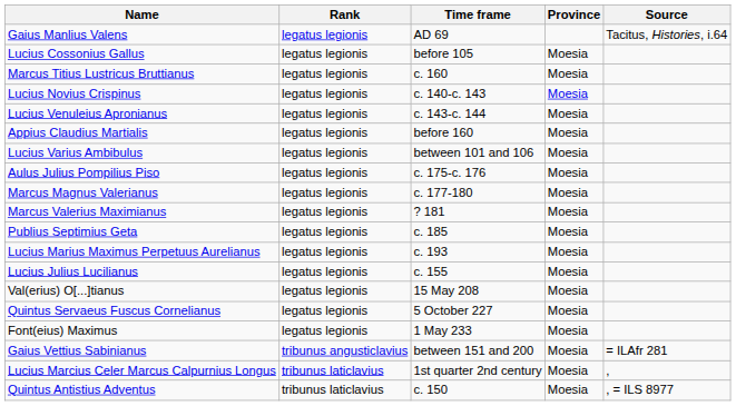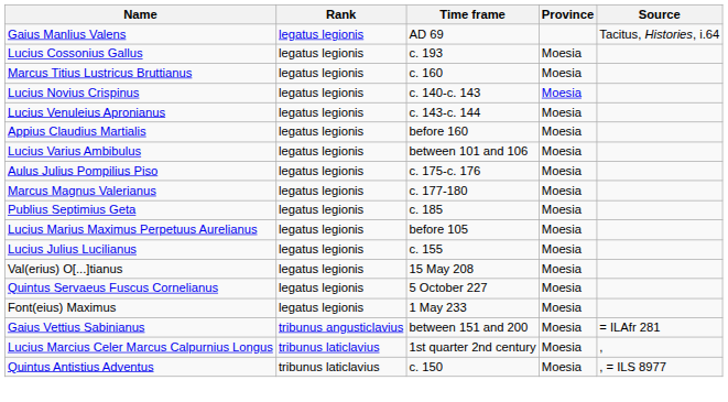 <table class="wikitable sortable">
 <tr style="vertical-align: top;">
 <th>Name</th>
 <th>Rank</th>
 <th>Time frame</th>
 <th>Province</th>
 <th>Source</th>
 </tr>
 <tr>
 <td><a href='#'>Gaius Manlius Valens</a></td>
 <td><a href='#'>legatus legionis</a></td>
 <td>AD 69</td>
 <td></td>
 <td>Tacitus, <em>Histories</em>, i.64</td>
 </tr>
 <tr>
 <td><a href='#'>Lucius Cossonius Gallus</a></td>
 <td>legatus legionis</td>
-<td>before 105</td>
+<td>c. 193</td>
 <td>Moesia</td>
 <td></td>
 </tr>
 <tr>
 <td><a href='#'>Marcus Titius Lustricus Bruttianus</a></td>
 <td>legatus legionis</td>
 <td>c. 160</td>
 <td>Moesia</td>
 <td></td>
 </tr>
 <tr>
 <td><a href='#'>Lucius Novius Crispinus</a></td>
 <td>legatus legionis</td>
 <td>c. 140-c. 143</td>
 <td><a href='#'>Moesia</a></td>
 <td></td>
 </tr>
 <tr>
 <td><a href='#'>Lucius Venuleius Apronianus</a></td>
 <td>legatus legionis</td>
 <td>c. 143-c. 144</td>
 <td>Moesia</td>
 <td></td>
 </tr>
 <tr>
 <td><a href='#'>Appius Claudius Martialis</a></td>
 <td>legatus legionis</td>
 <td>before 160</td>
 <td>Moesia</td>
 <td></td>
 </tr>
 <tr>
 <td><a href='#'>Lucius Varius Ambibulus</a></td>
 <td>legatus legionis</td>
 <td>between 101 and 106</td>
 <td>Moesia</td>
 <td></td>
 </tr>
 <tr>
 <td><a href='#'>Aulus Julius Pompilius Piso</a></td>
 <td>legatus legionis</td>
 <td>c. 175-c. 176</td>
 <td>Moesia</td>
 <td></td>
 </tr>
 <tr>
 <td><a href='#'>Marcus Magnus Valerianus</a></td>
 <td>legatus legionis</td>
 <td>c. 177-180</td>
 <td>Moesia</td>
 <td></td>
 </tr>
 <tr>
-<td><a href='#'>Marcus Valerius Maximianus</a></td>
-<td>legatus legionis</td>
-<td>? 181</td>
-<td>Moesia</td>
-<td></td>
-</tr>
-<tr>
 <td><a href='#'>Publius Septimius Geta</a></td>
 <td>legatus legionis</td>
 <td>c. 185</td>
 <td>Moesia</td>
 <td></td>
 </tr>
 <tr>
 <td><a href='#'>Lucius Marius Maximus Perpetuus Aurelianus</a></td>
 <td>legatus legionis</td>
-<td>c. 193</td>
+<td>before 105</td>
 <td>Moesia</td>
 <td></td>
 </tr>
 <tr>
 <td><a href='#'>Lucius Julius Lucilianus</a></td>
 <td>legatus legionis</td>
 <td>c. 155</td>
 <td>Moesia</td>
 <td></td>
 </tr>
 <tr>
 <td>Val(erius) O[...]tianus</td>
 <td>legatus legionis</td>
 <td>15 May 208</td>
 <td>Moesia</td>
 <td></td>
 </tr>
 <tr>
 <td><a href='#'>Quintus Servaeus Fuscus Cornelianus</a></td>
 <td>legatus legionis</td>
 <td>5 October 227</td>
 <td>Moesia</td>
 <td></td>
 </tr>
 <tr>
 <td>Font(eius) Maximus</td>
 <td>legatus legionis</td>
 <td>1 May 233</td>
 <td>Moesia</td>
 <td></td>
 </tr>
 <tr>
 <td><a href='#'>Gaius Vettius Sabinianus</a></td>
 <td><a href='#'>tribunus angusticlavius</a></td>
 <td>between 151 and 200</td>
 <td>Moesia</td>
 <td> = ILAfr 281</td>
 </tr>
 <tr>
 <td><a href='#'>Lucius Marcius Celer Marcus Calpurnius Longus</a></td>
 <td><a href='#'>tribunus laticlavius</a></td>
 <td>1st quarter 2nd century</td>
 <td>Moesia</td>
 <td>, </td>
 </tr>
 <tr>
 <td><a href='#'>Quintus Antistius Adventus</a></td>
 <td>tribunus laticlavius</td>
 <td>c. 150</td>
 <td>Moesia</td>
 <td>,  = ILS 8977</td>
 </tr>
 </table>
